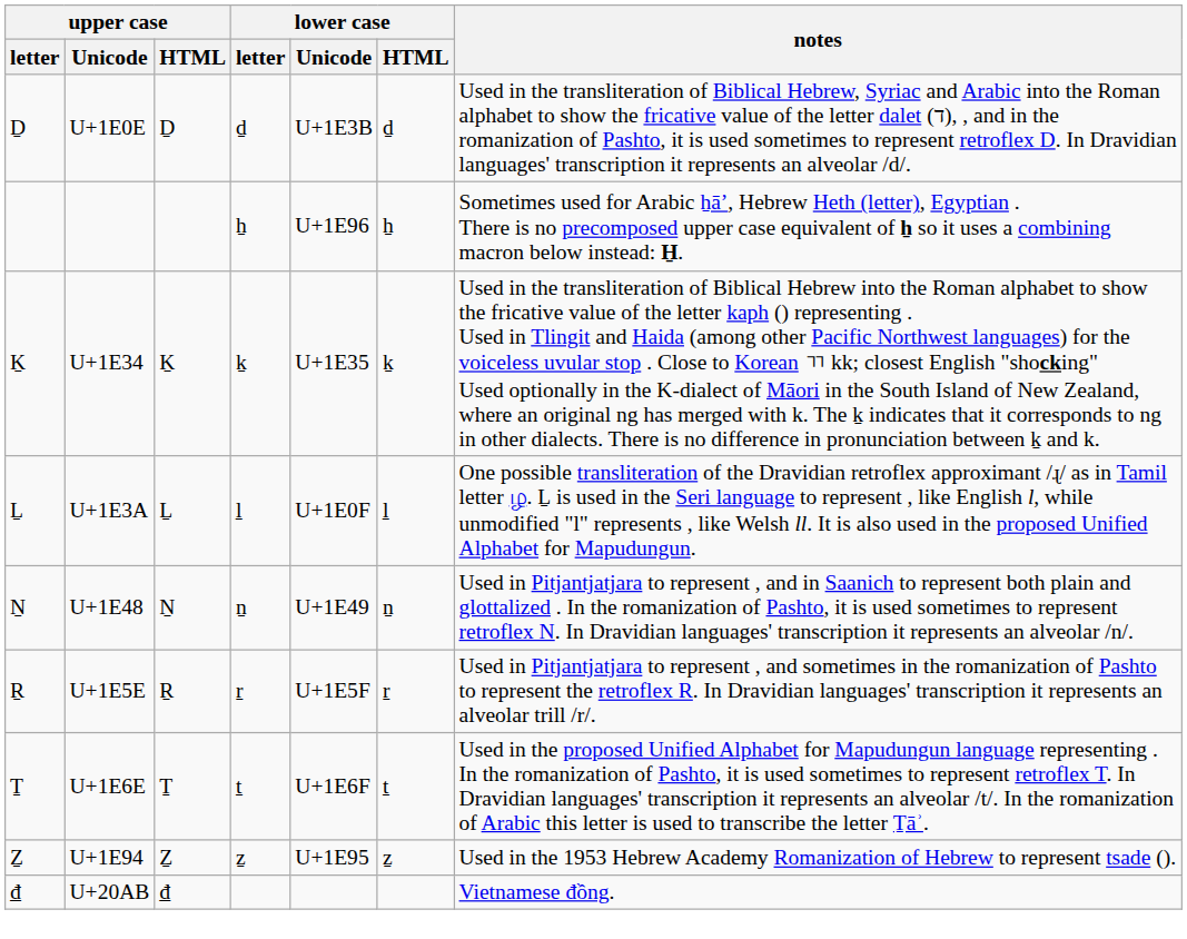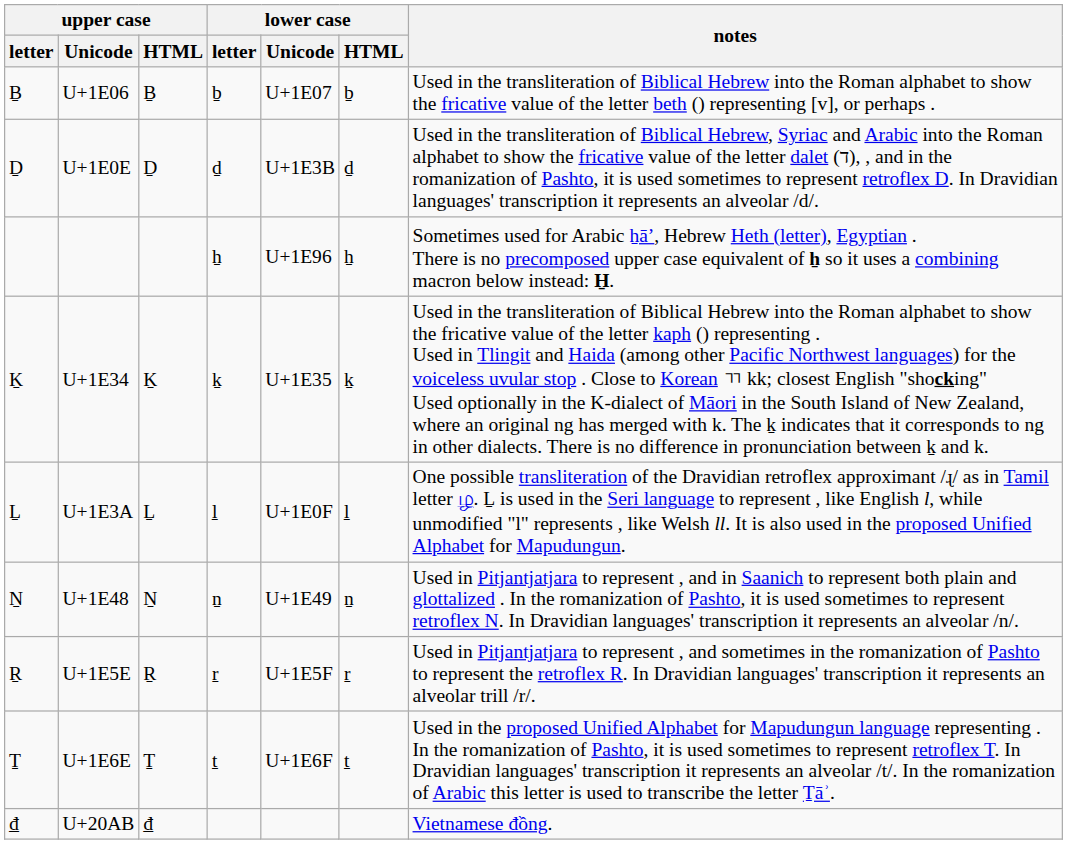 <table class="wikitable">
 <tr>
 <th colspan="3">upper case</th>
 <th colspan="3">lower case</th>
 <th rowspan="2">notes</th>
 </tr>
 <tr>
 <th>letter</th>
 <th>Unicode</th>
 <th>HTML</th>
 <th>letter</th>
 <th>Unicode</th>
 <th>HTML</th>
+</tr>
+<tr>
+<td>Ḇ</td>
+<td>U+1E06</td>
+<td>&#7686;</td>
+<td>ḇ</td>
+<td>U+1E07</td>
+<td>&#7687;</td>
+<td>Used in the transliteration of <a href='#'>Biblical Hebrew</a> into the Roman alphabet to show the <a href='#'>fricative</a> value of the letter <a href='#'>beth</a> () representing [v], or perhaps .</td>
 </tr>
 <tr>
 <td>Ḏ</td>
 <td>U+1E0E</td>
 <td>&#7694;</td>
 <td>ḏ</td>
 <td>U+1E3B</td>
 <td>&#7695;</td>
 <td>Used in the transliteration of <a href='#'>Biblical Hebrew</a>, <a href='#'>Syriac</a> and <a href='#'>Arabic</a> into the Roman alphabet to show the <a href='#'>fricative</a> value of the letter <a href='#'>dalet</a> (ד), , and in the romanization of <a href='#'>Pashto</a>, it is used sometimes to represent <a href='#'>retroflex D</a>. In Dravidian languages' transcription it represents an alveolar /d/.</td>
 </tr>
 <tr>
 <td></td>
 <td></td>
 <td></td>
 <td>ẖ</td>
 <td>U+1E96</td>
 <td>&#7830;</td>
 <td>Sometimes used for Arabic  <a href='#'>ẖāʼ</a>, Hebrew <a href='#'>Heth (letter)</a>, <a href='#'>Egyptian</a> <big></big>.<br>There is no <a href='#'>precomposed</a> upper case equivalent of <strong>ẖ</strong> so it uses a <a href='#'>combining</a> macron below instead: <strong>H̱</strong>.</td>
 </tr>
 <tr>
 <td>Ḵ</td>
 <td>U+1E34</td>
 <td>&#7732;</td>
 <td>ḵ</td>
 <td>U+1E35</td>
 <td>&#7733;</td>
 <td>Used in the transliteration of Biblical Hebrew into the Roman alphabet to show the fricative value of the letter <a href='#'>kaph</a> () representing .<br>Used in <a href='#'>Tlingit</a> and <a href='#'>Haida</a> (among other <a href='#'>Pacific Northwest languages</a>) for the <a href='#'>voiceless uvular stop</a> .  Close to <a href='#'>Korean</a> ㄲ kk; closest English "sho<strong><u>ck</u></strong>ing"<br>Used optionally in the K-dialect of <a href='#'>Māori</a> in the South Island of New Zealand, where an original ng has merged with k. The ḵ indicates that it corresponds to ng in other dialects. There is no difference in pronunciation between ḵ and k.</td>
 </tr>
 <tr>
 <td>Ḻ</td>
 <td>U+1E3A</td>
 <td>&#7738;</td>
 <td>ḻ</td>
 <td>U+1E0F</td>
 <td>&#7739;</td>
 <td>One possible <a href='#'>transliteration</a> of the Dravidian retroflex approximant /ɻ/ as in <a href='#'>Tamil</a> letter <a href='#'>ழ</a>. Ḻ is used in the <a href='#'>Seri language</a> to represent , like English <em>l</em>, while unmodified "l" represents , like Welsh <em>ll</em>. It is also used in the <a href='#'>proposed Unified Alphabet</a> for <a href='#'>Mapudungun</a>.</td>
 </tr>
 <tr>
 <td>Ṉ</td>
 <td>U+1E48</td>
 <td>&#7752;</td>
 <td>ṉ</td>
 <td>U+1E49</td>
 <td>&#7753;</td>
 <td>Used in <a href='#'>Pitjantjatjara</a> to represent , and in <a href='#'>Saanich</a> to represent both plain and <a href='#'>glottalized</a> . In the romanization of <a href='#'>Pashto</a>, it is used sometimes to represent <a href='#'>retroflex N</a>. In Dravidian languages' transcription it represents an alveolar /n/.</td>
 </tr>
 <tr>
 <td>Ṟ</td>
 <td>U+1E5E</td>
 <td>&#7774;</td>
 <td>ṟ</td>
 <td>U+1E5F</td>
 <td>&#7775;</td>
 <td>Used in <a href='#'>Pitjantjatjara</a> to represent , and sometimes in the romanization of <a href='#'>Pashto</a> to represent the <a href='#'>retroflex R</a>. In Dravidian languages' transcription it represents an alveolar trill /r/.</td>
 </tr>
 <tr>
 <td>Ṯ</td>
 <td>U+1E6E</td>
 <td>&#7790;</td>
 <td>ṯ</td>
 <td>U+1E6F</td>
 <td>&#7791;</td>
 <td>Used in the <a href='#'>proposed Unified Alphabet</a> for <a href='#'>Mapudungun language</a> representing . In the romanization of <a href='#'>Pashto</a>, it is used sometimes to represent <a href='#'>retroflex T</a>. In Dravidian languages' transcription it represents an alveolar /t/. In the romanization of <a href='#'>Arabic</a> this letter is used to transcribe the letter <a href='#'>Ṯāʾ</a>.</td>
 </tr>
 <tr>
-<td>Ẕ</td>
-<td>U+1E94</td>
-<td>&#7828;</td>
-<td>ẕ</td>
-<td>U+1E95</td>
-<td>&#7829;</td>
-<td>Used in the 1953 Hebrew Academy <a href='#'>Romanization of Hebrew</a> to represent <a href='#'>tsade</a> ().</td>
-</tr>
-<tr>
 <td>₫</td>
 <td>U+20AB</td>
 <td>&#8363;</td>
 <td></td>
 <td></td>
 <td></td>
 <td><a href='#'>Vietnamese đồng</a>.</td>
 </tr>
 </table>
